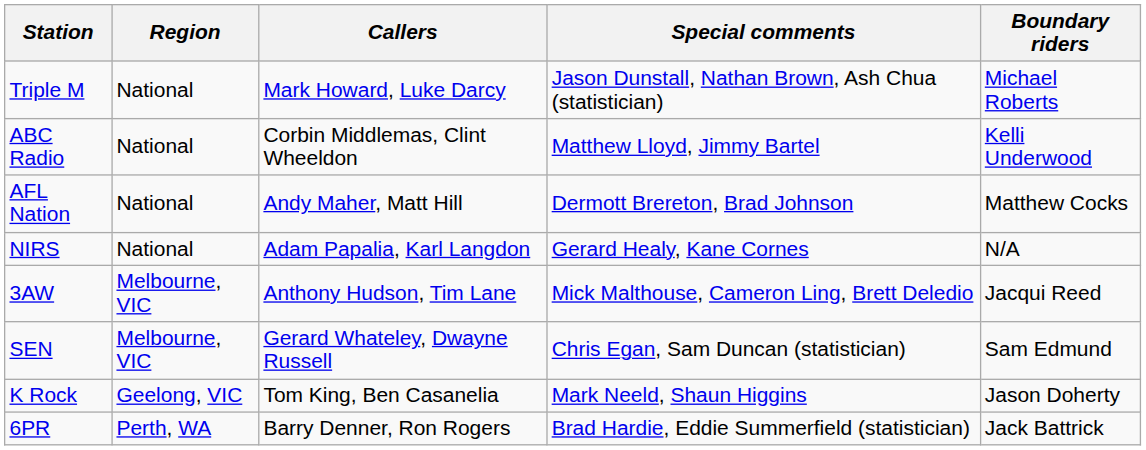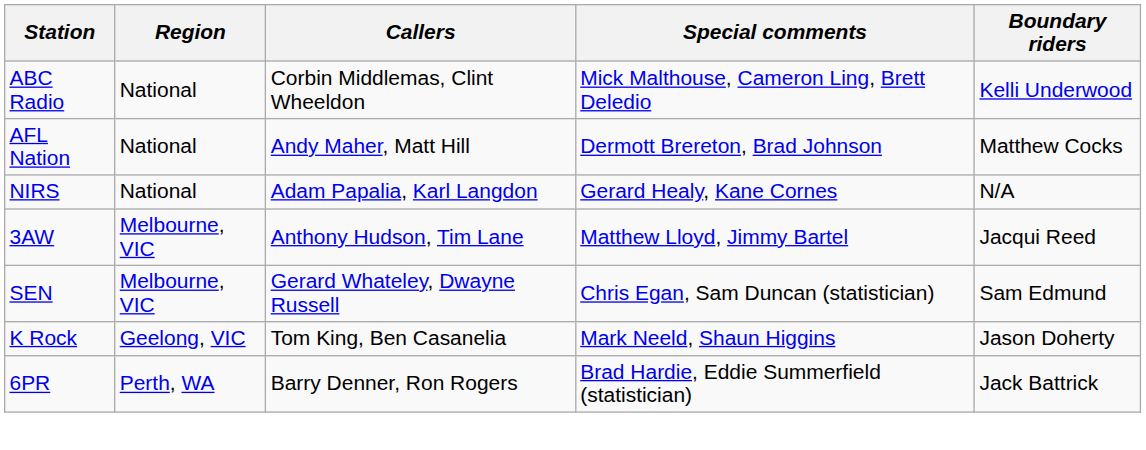 <table class="wikitable">
 <tr>
 <th><em>Station</em></th>
 <th><em>Region</em></th>
 <th><em>Callers</em></th>
 <th><em>Special comments</em></th>
 <th><em>Boundary riders</em></th>
 </tr>
 <tr>
-<td><a href='#'>Triple M</a></td>
-<td>National</td>
-<td><a href='#'>Mark Howard</a>, <a href='#'>Luke Darcy</a></td>
-<td><a href='#'>Jason Dunstall</a>, <a href='#'>Nathan Brown</a>, Ash Chua (statistician)</td>
-<td><a href='#'>Michael Roberts</a></td>
-</tr>
-<tr>
 <td><a href='#'>ABC Radio</a></td>
 <td>National</td>
 <td>Corbin Middlemas, Clint Wheeldon</td>
-<td><a href='#'>Matthew Lloyd</a>, <a href='#'>Jimmy Bartel</a></td>
+<td><a href='#'>Mick Malthouse</a>, <a href='#'>Cameron Ling</a>, <a href='#'>Brett Deledio</a></td>
 <td><a href='#'>Kelli Underwood</a></td>
 </tr>
 <tr>
 <td><a href='#'>AFL Nation</a></td>
 <td>National</td>
 <td><a href='#'>Andy Maher</a>, Matt Hill</td>
 <td><a href='#'>Dermott Brereton</a>, <a href='#'>Brad Johnson</a></td>
 <td>Matthew Cocks</td>
 </tr>
 <tr>
 <td><a href='#'>NIRS</a></td>
 <td>National</td>
 <td><a href='#'>Adam Papalia</a>, <a href='#'>Karl Langdon</a></td>
 <td><a href='#'>Gerard Healy</a>, <a href='#'>Kane Cornes</a></td>
 <td>N/A</td>
 </tr>
 <tr>
 <td><a href='#'>3AW</a></td>
 <td><a href='#'>Melbourne</a>, <a href='#'>VIC</a></td>
 <td><a href='#'>Anthony Hudson</a>, <a href='#'>Tim Lane</a></td>
-<td><a href='#'>Mick Malthouse</a>, <a href='#'>Cameron Ling</a>, <a href='#'>Brett Deledio</a></td>
+<td><a href='#'>Matthew Lloyd</a>, <a href='#'>Jimmy Bartel</a></td>
 <td>Jacqui Reed</td>
 </tr>
 <tr>
 <td><a href='#'>SEN</a></td>
 <td><a href='#'>Melbourne</a>, <a href='#'>VIC</a></td>
 <td><a href='#'>Gerard Whateley</a>, <a href='#'>Dwayne Russell</a></td>
 <td><a href='#'>Chris Egan</a>, Sam Duncan (statistician)</td>
 <td>Sam Edmund</td>
 </tr>
 <tr>
 <td><a href='#'>K Rock</a></td>
 <td><a href='#'>Geelong</a>, <a href='#'>VIC</a></td>
 <td>Tom King, Ben Casanelia</td>
 <td><a href='#'>Mark Neeld</a>, <a href='#'>Shaun Higgins</a></td>
 <td>Jason Doherty</td>
 </tr>
 <tr>
 <td><a href='#'>6PR</a></td>
 <td><a href='#'>Perth</a>, <a href='#'>WA</a></td>
 <td>Barry Denner, Ron Rogers</td>
 <td><a href='#'>Brad Hardie</a>, Eddie Summerfield (statistician)</td>
 <td>Jack Battrick</td>
 </tr>
 </table>
